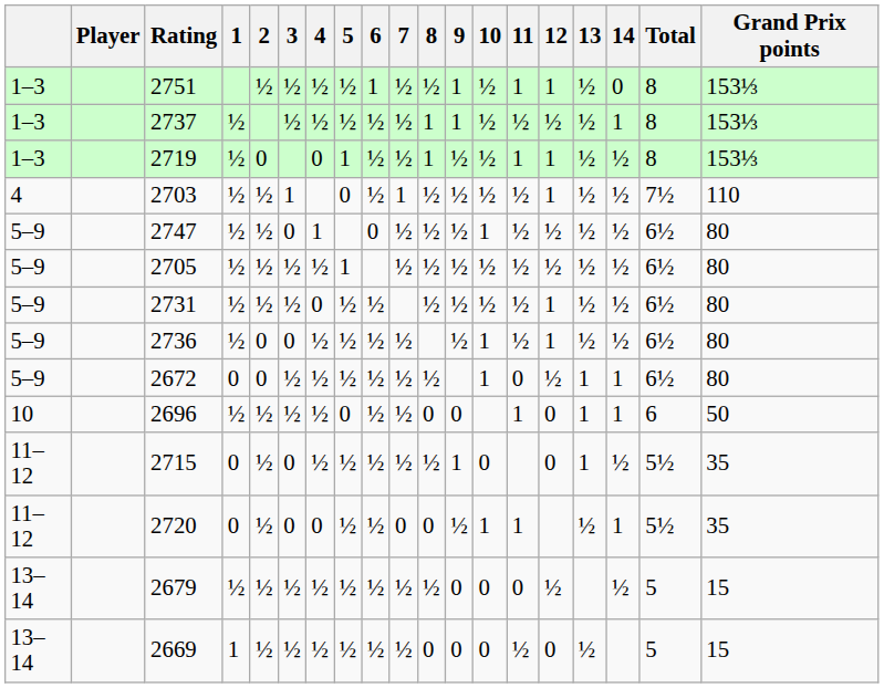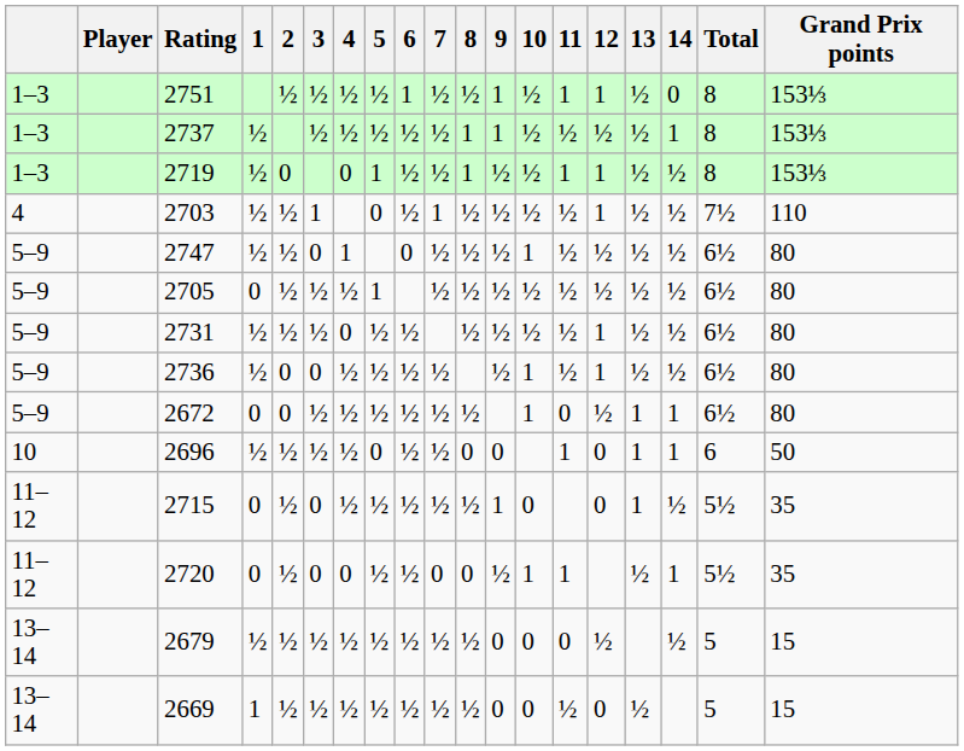 <table class="wikitable">
 <tr>
 <th></th>
 <th>Player</th>
 <th>Rating</th>
 <th>1</th>
 <th>2</th>
 <th>3</th>
 <th>4</th>
 <th>5</th>
 <th>6</th>
 <th>7</th>
 <th>8</th>
 <th>9</th>
 <th>10</th>
 <th>11</th>
 <th>12</th>
 <th>13</th>
 <th>14</th>
 <th>Total</th>
 <th>Grand Prix points</th>
 </tr>
 <tr style="background:#ccffcc;">
 <td>1–3</td>
 <td><strong> </strong></td>
 <td>2751</td>
 <td></td>
 <td>½</td>
 <td>½</td>
 <td>½</td>
 <td>½</td>
 <td>1</td>
 <td>½</td>
 <td>½</td>
 <td>1</td>
 <td>½</td>
 <td>1</td>
 <td>1</td>
 <td>½</td>
 <td>0</td>
 <td>8</td>
 <td>153⅓</td>
 </tr>
 <tr style="background:#ccffcc;">
 <td>1–3</td>
 <td><strong></strong></td>
 <td>2737</td>
 <td>½</td>
 <td></td>
 <td>½</td>
 <td>½</td>
 <td>½</td>
 <td>½</td>
 <td>½</td>
 <td>1</td>
 <td>1</td>
 <td>½</td>
 <td>½</td>
 <td>½</td>
 <td>½</td>
 <td>1</td>
 <td>8</td>
 <td>153⅓</td>
 </tr>
 <tr style="background:#ccffcc;">
 <td>1–3</td>
 <td><strong></strong></td>
 <td>2719</td>
 <td>½</td>
 <td>0</td>
 <td></td>
 <td>0</td>
 <td>1</td>
 <td>½</td>
 <td>½</td>
 <td>1</td>
 <td>½</td>
 <td>½</td>
 <td>1</td>
 <td>1</td>
 <td>½</td>
 <td>½</td>
 <td>8</td>
 <td>153⅓</td>
 </tr>
 <tr>
 <td>4</td>
 <td></td>
 <td>2703</td>
 <td>½</td>
 <td>½</td>
 <td>1</td>
 <td></td>
 <td>0</td>
 <td>½</td>
 <td>1</td>
 <td>½</td>
 <td>½</td>
 <td>½</td>
 <td>½</td>
 <td>1</td>
 <td>½</td>
 <td>½</td>
 <td>7½</td>
 <td>110</td>
 </tr>
 <tr>
 <td>5–9</td>
 <td></td>
 <td>2747</td>
 <td>½</td>
 <td>½</td>
 <td>0</td>
 <td>1</td>
 <td></td>
 <td>0</td>
 <td>½</td>
 <td>½</td>
 <td>½</td>
 <td>1</td>
 <td>½</td>
 <td>½</td>
 <td>½</td>
 <td>½</td>
 <td>6½</td>
 <td>80</td>
 </tr>
 <tr>
 <td>5–9</td>
 <td></td>
 <td>2705</td>
-<td>½</td>
+<td>0</td>
 <td>½</td>
 <td>½</td>
 <td>½</td>
 <td>1</td>
 <td></td>
 <td>½</td>
 <td>½</td>
 <td>½</td>
 <td>½</td>
 <td>½</td>
 <td>½</td>
 <td>½</td>
 <td>½</td>
 <td>6½</td>
 <td>80</td>
 </tr>
 <tr>
 <td>5–9</td>
 <td></td>
 <td>2731</td>
 <td>½</td>
 <td>½</td>
 <td>½</td>
 <td>0</td>
 <td>½</td>
 <td>½</td>
 <td></td>
 <td>½</td>
 <td>½</td>
 <td>½</td>
 <td>½</td>
 <td>1</td>
 <td>½</td>
 <td>½</td>
 <td>6½</td>
 <td>80</td>
 </tr>
 <tr>
 <td>5–9</td>
 <td></td>
 <td>2736</td>
 <td>½</td>
 <td>0</td>
 <td>0</td>
 <td>½</td>
 <td>½</td>
 <td>½</td>
 <td>½</td>
 <td></td>
 <td>½</td>
 <td>1</td>
 <td>½</td>
 <td>1</td>
 <td>½</td>
 <td>½</td>
 <td>6½</td>
 <td>80</td>
 </tr>
 <tr>
 <td>5–9</td>
 <td></td>
 <td>2672</td>
 <td>0</td>
 <td>0</td>
 <td>½</td>
 <td>½</td>
 <td>½</td>
 <td>½</td>
 <td>½</td>
 <td>½</td>
 <td></td>
 <td>1</td>
 <td>0</td>
 <td>½</td>
 <td>1</td>
 <td>1</td>
 <td>6½</td>
 <td>80</td>
 </tr>
 <tr>
 <td>10</td>
 <td></td>
 <td>2696</td>
 <td>½</td>
 <td>½</td>
 <td>½</td>
 <td>½</td>
 <td>0</td>
 <td>½</td>
 <td>½</td>
 <td>0</td>
 <td>0</td>
 <td></td>
 <td>1</td>
 <td>0</td>
 <td>1</td>
 <td>1</td>
 <td>6</td>
 <td>50</td>
 </tr>
 <tr>
 <td>11–12</td>
 <td></td>
 <td>2715</td>
 <td>0</td>
 <td>½</td>
 <td>0</td>
 <td>½</td>
 <td>½</td>
 <td>½</td>
 <td>½</td>
 <td>½</td>
 <td>1</td>
 <td>0</td>
 <td></td>
 <td>0</td>
 <td>1</td>
 <td>½</td>
 <td>5½</td>
 <td>35</td>
 </tr>
 <tr>
 <td>11–12</td>
 <td></td>
 <td>2720</td>
 <td>0</td>
 <td>½</td>
 <td>0</td>
 <td>0</td>
 <td>½</td>
 <td>½</td>
 <td>0</td>
 <td>0</td>
 <td>½</td>
 <td>1</td>
 <td>1</td>
 <td></td>
 <td>½</td>
 <td>1</td>
 <td>5½</td>
 <td>35</td>
 </tr>
 <tr>
 <td>13–14</td>
 <td></td>
 <td>2679</td>
 <td>½</td>
 <td>½</td>
 <td>½</td>
 <td>½</td>
 <td>½</td>
 <td>½</td>
 <td>½</td>
 <td>½</td>
 <td>0</td>
 <td>0</td>
 <td>0</td>
 <td>½</td>
 <td></td>
 <td>½</td>
 <td>5</td>
 <td>15</td>
 </tr>
 <tr>
 <td>13–14</td>
 <td></td>
 <td>2669</td>
 <td>1</td>
 <td>½</td>
 <td>½</td>
 <td>½</td>
 <td>½</td>
 <td>½</td>
 <td>½</td>
-<td>0</td>
+<td>½</td>
 <td>0</td>
 <td>0</td>
 <td>½</td>
 <td>0</td>
 <td>½</td>
 <td></td>
 <td>5</td>
 <td>15</td>
 </tr>
 </table>
